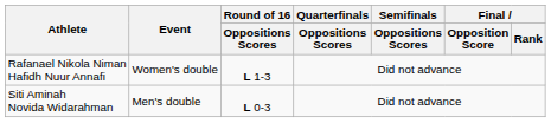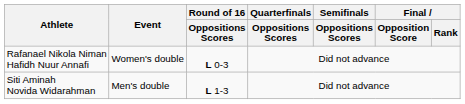 <table class="wikitable" style="font-size:85%; text-align:center">
 <tr>
 <th rowspan=2>Athlete</th>
 <th rowspan=2>Event</th>
 <th>Round of 16</th>
 <th>Quarterfinals</th>
 <th>Semifinals</th>
 <th colspan=2>Final / </th>
 </tr>
 <tr>
 <th>Oppositions<br>Scores</th>
 <th>Oppositions<br>Scores</th>
 <th>Oppositions<br>Scores</th>
 <th>Opposition<br>Score</th>
 <th>Rank</th>
 </tr>
 <tr>
 <td align="left">Rafanael Nikola Niman<br>Hafidh Nuur Annafi</td>
 <td align="left">Women's double</td>
-<td><br><strong>L</strong> 1-3</td>
+<td><br><strong>L</strong> 0-3</td>
 <td colspan="4">Did not advance</td>
 </tr>
 <tr>
 <td align="left">Siti Aminah<br>Novida Widarahman</td>
 <td align="left">Men's double</td>
-<td><br><strong>L</strong> 0-3</td>
+<td><br><strong>L</strong> 1-3</td>
 <td colspan="4">Did not advance</td>
 </tr>
 </table>
